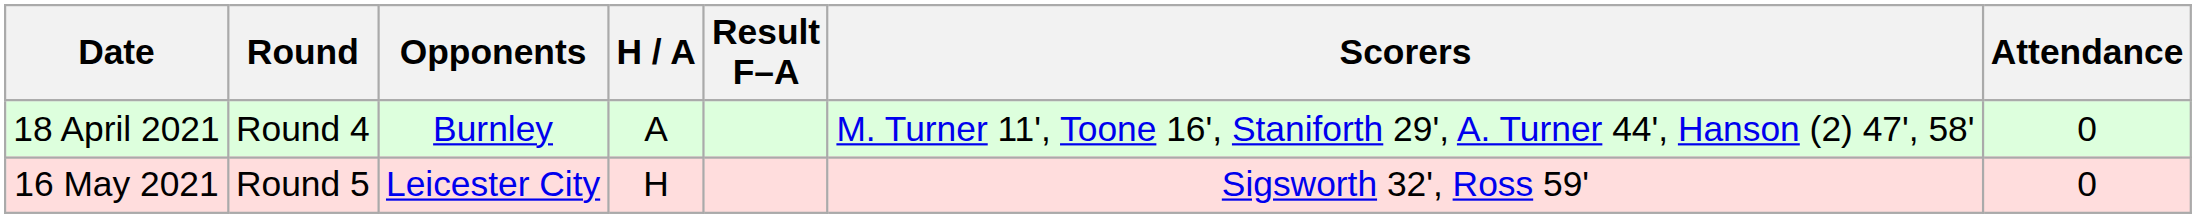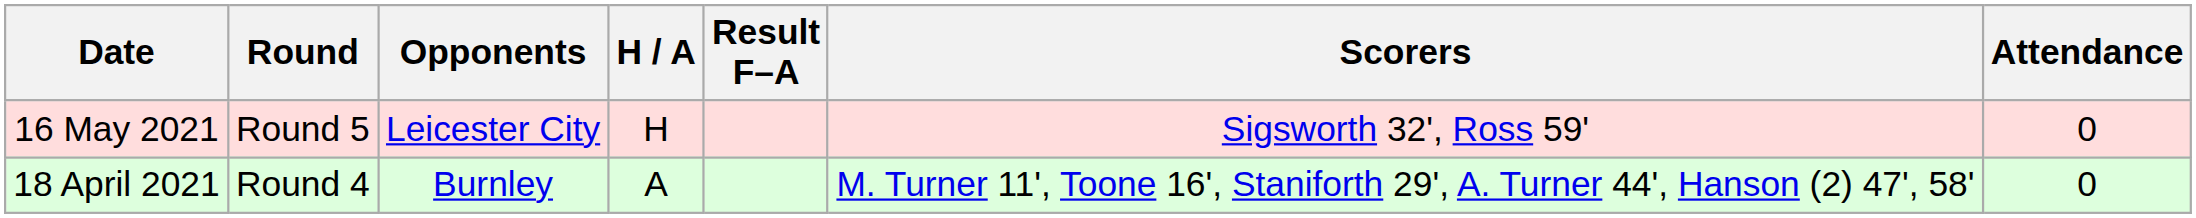 <table class="wikitable" style="text-align:center">
 <tr>
 <th>Date</th>
 <th>Round</th>
 <th>Opponents</th>
 <th>H / A</th>
 <th>Result<br>F–A</th>
 <th>Scorers</th>
 <th>Attendance</th>
 </tr>
+<tr bgcolor=#ffdddd>
+<td>16 May 2021</td>
+<td>Round 5</td>
+<td><a href='#'>Leicester City</a></td>
+<td>H</td>
+<td></td>
+<td><a href='#'>Sigsworth</a> 32', <a href='#'>Ross</a> 59'</td>
+<td>0</td>
+</tr>
 <tr bgcolor=#ddffdd>
 <td>18 April 2021</td>
 <td>Round 4</td>
 <td><a href='#'>Burnley</a></td>
 <td>A</td>
 <td></td>
 <td><a href='#'>M. Turner</a> 11', <a href='#'>Toone</a> 16', <a href='#'>Staniforth</a> 29', <a href='#'>A. Turner</a> 44', <a href='#'>Hanson</a> (2) 47', 58'</td>
 <td>0</td>
 </tr>
-<tr bgcolor=#ffdddd>
-<td>16 May 2021</td>
-<td>Round 5</td>
-<td><a href='#'>Leicester City</a></td>
-<td>H</td>
-<td></td>
-<td><a href='#'>Sigsworth</a> 32', <a href='#'>Ross</a> 59'</td>
-<td>0</td>
-</tr>
 </table>
